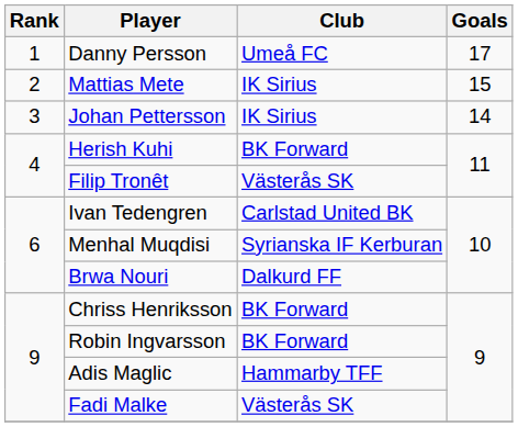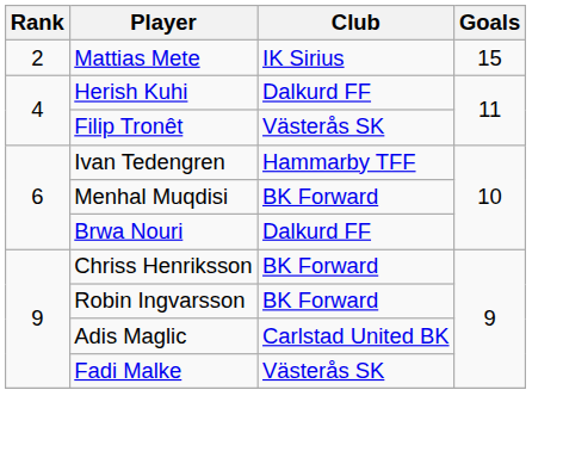 <table class="wikitable" style="text-align:center">
 <tr>
 <th>Rank</th>
 <th>Player</th>
 <th>Club</th>
 <th>Goals</th>
 </tr>
 <tr>
-<td>1</td>
-<td align="left"> Danny Persson</td>
-<td align="left"><a href='#'>Umeå FC</a></td>
-<td>17</td>
-</tr>
-<tr>
 <td>2</td>
 <td align="left"> <a href='#'>Mattias Mete</a></td>
 <td align="left"><a href='#'>IK Sirius</a></td>
 <td>15</td>
 </tr>
 <tr>
-<td>3</td>
-<td align="left"> <a href='#'>Johan Pettersson</a></td>
-<td align="left"><a href='#'>IK Sirius</a></td>
-<td>14</td>
-</tr>
-<tr>
 <td rowspan="2">4</td>
 <td align="left"> <a href='#'>Herish Kuhi</a></td>
-<td align="left"><a href='#'>BK Forward</a></td>
+<td align="left"><a href='#'>Dalkurd FF</a></td>
 <td rowspan="2">11</td>
 </tr>
 <tr>
 <td align="left"> <a href='#'>Filip Tronêt</a></td>
 <td align="left"><a href='#'>Västerås SK</a></td>
 </tr>
 <tr>
 <td rowspan="3">6</td>
 <td align="left"> Ivan Tedengren</td>
-<td align="left"><a href='#'>Carlstad United BK</a></td>
+<td align="left"><a href='#'>Hammarby TFF</a></td>
 <td rowspan="3">10</td>
 </tr>
 <tr>
 <td align="left"> Menhal Muqdisi</td>
-<td align="left"><a href='#'>Syrianska IF Kerburan</a></td>
+<td align="left"><a href='#'>BK Forward</a></td>
 </tr>
 <tr>
 <td align="left"> <a href='#'>Brwa Nouri</a></td>
 <td align="left"><a href='#'>Dalkurd FF</a></td>
 </tr>
 <tr>
 <td rowspan="4">9</td>
 <td align="left"> Chriss Henriksson</td>
 <td align="left"><a href='#'>BK Forward</a></td>
 <td rowspan="4">9</td>
 </tr>
 <tr>
 <td align="left"> Robin Ingvarsson</td>
 <td align="left"><a href='#'>BK Forward</a></td>
 </tr>
 <tr>
 <td align="left"> Adis Maglic</td>
-<td align="left"><a href='#'>Hammarby TFF</a></td>
+<td align="left"><a href='#'>Carlstad United BK</a></td>
 </tr>
 <tr>
 <td align="left"> <a href='#'>Fadi Malke</a></td>
 <td align="left"><a href='#'>Västerås SK</a></td>
 </tr>
 <tr>
 </tr>
 </table>
